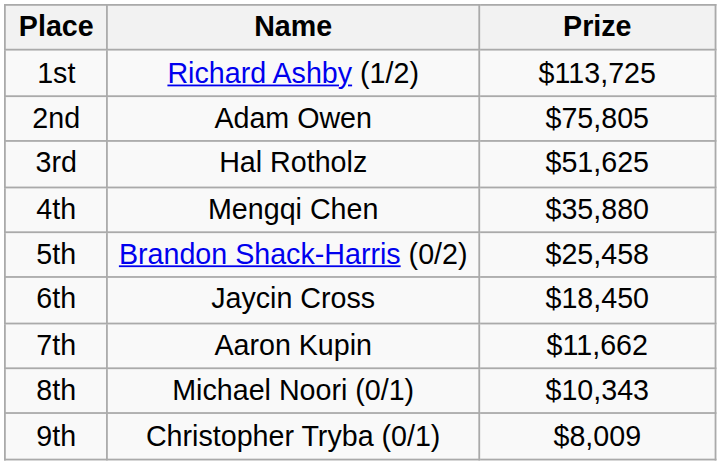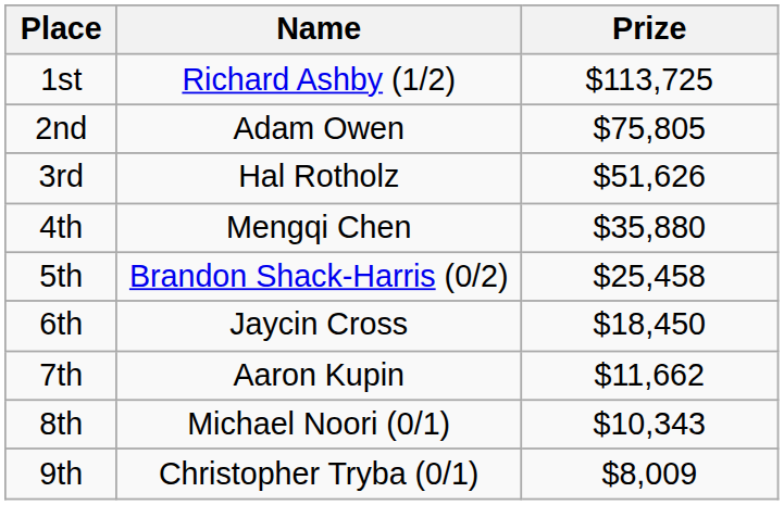 <table class="wikitable">
 <tr>
 <th width="50">Place</th>
 <th width="200">Name</th>
 <th width="125">Prize</th>
 </tr>
 <tr>
 <td align=center>1st</td>
 <td align=center> <a href='#'>Richard Ashby</a> (1/2)</td>
 <td align=center>$113,725</td>
 </tr>
 <tr>
 <td align=center>2nd</td>
 <td align=center> Adam Owen</td>
 <td align=center>$75,805</td>
 </tr>
 <tr>
 <td align=center>3rd</td>
 <td align=center> Hal Rotholz</td>
-<td align=center>$51,625</td>
+<td align=center>$51,626</td>
 </tr>
 <tr>
 <td align=center>4th</td>
 <td align=center> Mengqi Chen</td>
 <td align=center>$35,880</td>
 </tr>
 <tr>
 <td align=center>5th</td>
 <td align=center> <a href='#'>Brandon Shack-Harris</a> (0/2)</td>
 <td align=center>$25,458</td>
 </tr>
 <tr>
 <td align=center>6th</td>
 <td align=center> Jaycin Cross</td>
 <td align=center>$18,450</td>
 </tr>
 <tr>
 <td align=center>7th</td>
 <td align=center> Aaron Kupin</td>
 <td align=center>$11,662</td>
 </tr>
 <tr>
 <td align=center>8th</td>
 <td align=center> Michael Noori (0/1)</td>
 <td align=center>$10,343</td>
 </tr>
 <tr>
 <td align=center>9th</td>
 <td align=center> Christopher Tryba (0/1)</td>
 <td align=center>$8,009</td>
 </tr>
 </table>
